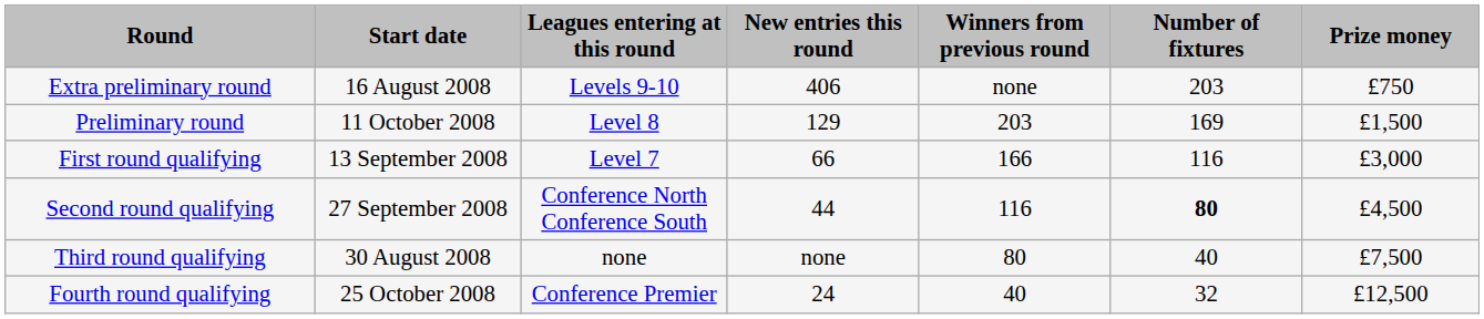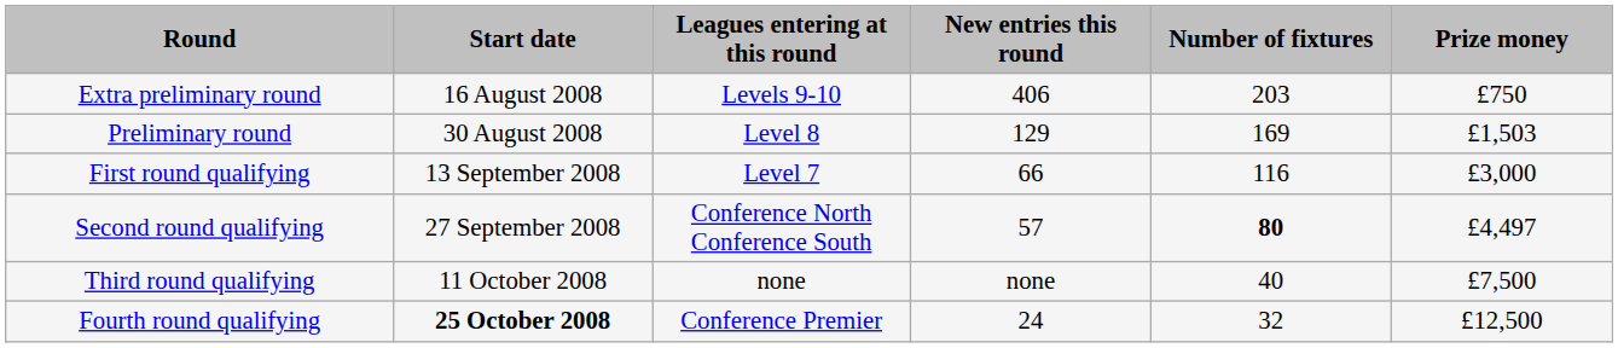 <table class="wikitable" style="width: 1024px; background:WhiteSmoke; text-align:center">
 <tr>
 <th scope="col" style="width: 21.00%; background:silver;">Round</th>
 <th scope="col" style="width: 14.00%; background:silver;">Start date</th>
 <th scope="col" style="width: 14.00%; background:silver;">Leagues entering at this round</th>
 <th scope="col" style="width: 13.00%; background:silver;">New entries this round</th>
-<th scope="col" style="width: 13.00%; background:silver;">Winners from previous round</th>
 <th scope="col" style="width: 13.00%; background:silver;">Number of fixtures</th>
 <th scope="col" style="width: 12.00%; background:silver;">Prize money</th>
 </tr>
 <tr>
 <td><a href='#'>Extra preliminary round</a></td>
 <td>16 August 2008</td>
 <td><a href='#'>Levels 9-10</a></td>
 <td>406</td>
-<td>none</td>
 <td>203</td>
 <td>£750</td>
 </tr>
 <tr>
 <td><a href='#'>Preliminary round</a></td>
-<td>11 October 2008</td>
+<td>30 August 2008</td>
 <td><a href='#'>Level 8</a></td>
 <td>129</td>
-<td>203</td>
 <td>169</td>
-<td>£1,500</td>
+<td>£1,503</td>
 </tr>
 <tr>
 <td><a href='#'>First round qualifying</a></td>
 <td>13 September 2008</td>
 <td><a href='#'>Level 7</a></td>
 <td>66</td>
-<td>166</td>
 <td>116</td>
 <td>£3,000</td>
 </tr>
 <tr>
 <td><a href='#'>Second round qualifying</a></td>
 <td>27 September 2008</td>
 <td><a href='#'>Conference North<br>Conference South</a></td>
-<td>44</td>
-<td>116</td>
+<td>57</td>
 <td><strong>80</strong></td>
-<td>£4,500</td>
+<td>£4,497</td>
 </tr>
 <tr>
 <td><a href='#'>Third round qualifying</a></td>
-<td>30 August 2008</td>
+<td>11 October 2008</td>
 <td>none</td>
 <td>none</td>
-<td>80</td>
 <td>40</td>
 <td>£7,500</td>
 </tr>
 <tr>
 <td><a href='#'>Fourth round qualifying</a></td>
-<td>25 October 2008</td>
+<td><strong>25 October 2008</strong></td>
 <td><a href='#'>Conference Premier</a></td>
 <td>24</td>
-<td>40</td>
 <td>32</td>
 <td>£12,500</td>
 </tr>
 </table>
